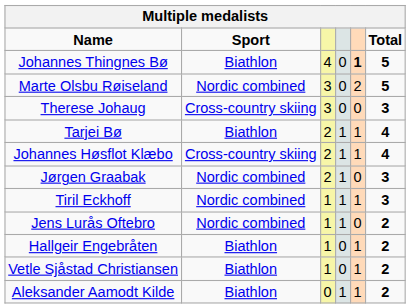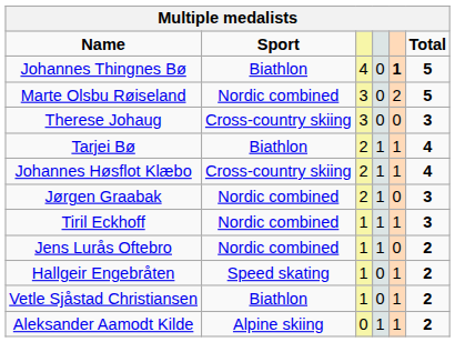 <table class="wikitable" style="font-size:85%; float:right; clear:right; min-width:308px">
 <tr bgcolor=EFEFEF>
 <th colspan=8>Multiple medalists</th>
 </tr>
 <tr align=center>
 <td><strong>Name</strong></td>
 <td><strong>Sport</strong></td>
 <td bgcolor=F7F6A8></td>
 <td bgcolor=DCE5E5></td>
 <td bgcolor=FFDAB9></td>
 <td><strong>Total</strong></td>
 </tr>
 <tr align=center>
 <td><a href='#'>Johannes Thingnes Bø</a></td>
 <td><a href='#'>Biathlon</a></td>
 <td bgcolor=F7F6A8>4</td>
 <td bgcolor=DCE5E5>0</td>
 <td bgcolor=FFDAB9><strong>1</strong></td>
 <td><strong>5</strong></td>
 </tr>
 <tr align=center>
 <td><a href='#'>Marte Olsbu Røiseland</a></td>
 <td><a href='#'>Nordic combined</a></td>
 <td bgcolor=F7F6A8>3</td>
 <td bgcolor=DCE5E5>0</td>
 <td bgcolor=FFDAB9>2</td>
 <td><strong>5</strong></td>
 </tr>
 <tr align=center>
 <td><a href='#'>Therese Johaug</a></td>
 <td><a href='#'>Cross-country skiing</a></td>
 <td bgcolor=F7F6A8>3</td>
 <td bgcolor=DCE5E5>0</td>
 <td bgcolor=FFDAB9>0</td>
 <td><strong>3</strong></td>
 </tr>
 <tr align=center>
 <td><a href='#'>Tarjei Bø</a></td>
 <td><a href='#'>Biathlon</a></td>
 <td bgcolor=F7F6A8>2</td>
 <td bgcolor=DCE5E5>1</td>
 <td bgcolor=FFDAB9>1</td>
 <td><strong>4</strong></td>
 </tr>
 <tr align=center>
 <td><a href='#'>Johannes Høsflot Klæbo</a></td>
 <td><a href='#'>Cross-country skiing</a></td>
 <td bgcolor=F7F6A8>2</td>
 <td bgcolor=DCE5E5>1</td>
 <td bgcolor=FFDAB9>1</td>
 <td><strong>4</strong></td>
 </tr>
 <tr align=center>
 <td><a href='#'>Jørgen Graabak</a></td>
 <td><a href='#'>Nordic combined</a></td>
 <td bgcolor=F7F6A8>2</td>
 <td bgcolor=DCE5E5>1</td>
 <td bgcolor=FFDAB9>0</td>
 <td><strong>3</strong></td>
 </tr>
 <tr align=center>
 <td><a href='#'>Tiril Eckhoff</a></td>
 <td><a href='#'>Nordic combined</a></td>
 <td bgcolor=F7F6A8>1</td>
 <td bgcolor=DCE5E5>1</td>
 <td bgcolor=FFDAB9>1</td>
 <td><strong>3</strong></td>
 </tr>
 <tr align=center>
 <td><a href='#'>Jens Lurås Oftebro</a></td>
 <td><a href='#'>Nordic combined</a></td>
 <td bgcolor=F7F6A8>1</td>
 <td bgcolor=DCE5E5>1</td>
 <td bgcolor=FFDAB9>0</td>
 <td><strong>2</strong></td>
 </tr>
 <tr align=center>
 <td><a href='#'>Hallgeir Engebråten</a></td>
-<td><a href='#'>Biathlon</a></td>
+<td><a href='#'>Speed skating</a></td>
 <td bgcolor=F7F6A8>1</td>
 <td bgcolor=DCE5E5>0</td>
 <td bgcolor=FFDAB9>1</td>
 <td><strong>2</strong></td>
 </tr>
 <tr align=center>
 <td><a href='#'>Vetle Sjåstad Christiansen</a></td>
 <td><a href='#'>Biathlon</a></td>
 <td bgcolor=F7F6A8>1</td>
 <td bgcolor=DCE5E5>0</td>
 <td bgcolor=FFDAB9>1</td>
 <td><strong>2</strong></td>
 </tr>
 <tr align=center>
 <td><a href='#'>Aleksander Aamodt Kilde</a></td>
-<td><a href='#'>Biathlon</a></td>
+<td><a href='#'>Alpine skiing</a></td>
 <td bgcolor=F7F6A8>0</td>
 <td bgcolor=DCE5E5>1</td>
 <td bgcolor=FFDAB9>1</td>
 <td><strong>2</strong></td>
 </tr>
 </table>
